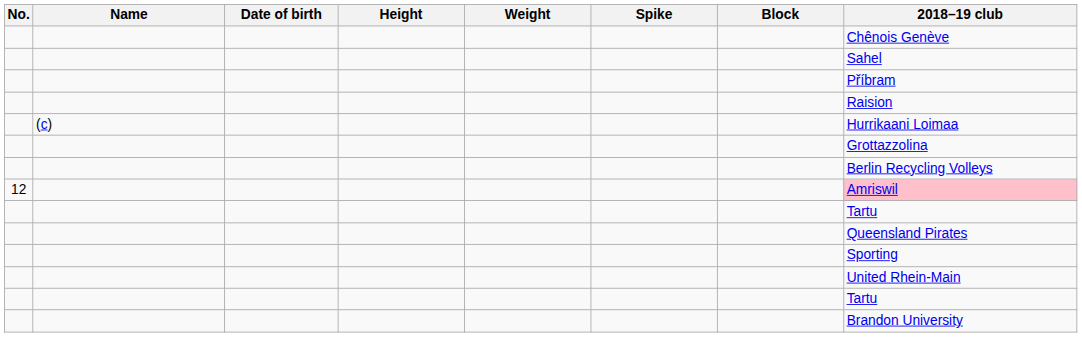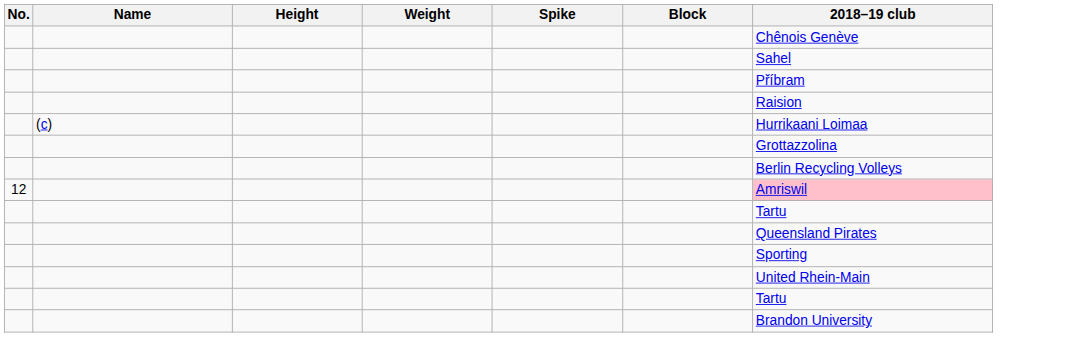 <table class="wikitable sortable" style="font-size:100%; text-align:center;">
 <tr>
 <th>No.</th>
 <th style="width:14em">Name</th>
-<th style="width:8em">Date of birth</th>
 <th style="width:9em">Height</th>
 <th style="width:9em">Weight</th>
 <th style="width:9em">Spike</th>
 <th style="width:9em">Block</th>
 <th style="width:17em">2018–19 club</th>
 </tr>
 <tr>
 <td></td>
 <td style="text-align:left;"></td>
-<td style="text-align:right;"></td>
 <td></td>
 <td></td>
 <td></td>
 <td></td>
 <td style="text-align:left;"> <a href='#'>Chênois Genève</a></td>
 </tr>
 <tr>
 <td></td>
 <td style="text-align:left;"></td>
-<td style="text-align:right;"></td>
 <td></td>
 <td></td>
 <td></td>
 <td></td>
 <td style="text-align:left;"> <a href='#'>Sahel</a></td>
 </tr>
 <tr>
 <td></td>
 <td style="text-align:left;"></td>
-<td style="text-align:right;"></td>
 <td></td>
 <td></td>
 <td></td>
 <td></td>
 <td style="text-align:left;"> <a href='#'>Příbram</a></td>
 </tr>
 <tr>
 <td></td>
 <td style="text-align:left;"></td>
-<td style="text-align:right;"></td>
 <td></td>
 <td></td>
 <td></td>
 <td></td>
 <td style="text-align:left;"> <a href='#'>Raision</a></td>
 </tr>
 <tr>
 <td></td>
 <td style="text-align:left;"> (<a href='#'>c</a>)</td>
-<td style="text-align:right;"></td>
 <td></td>
 <td></td>
 <td></td>
 <td></td>
 <td style="text-align:left;"> <a href='#'>Hurrikaani Loimaa</a></td>
 </tr>
 <tr>
 <td></td>
 <td style="text-align:left;"></td>
-<td style="text-align:right;"></td>
 <td></td>
 <td></td>
 <td></td>
 <td></td>
 <td style="text-align:left;"> <a href='#'>Grottazzolina</a></td>
 </tr>
 <tr>
 <td></td>
 <td style="text-align:left;"></td>
-<td style="text-align:right;"></td>
 <td></td>
 <td></td>
 <td></td>
 <td></td>
 <td style="text-align:left;"> <a href='#'>Berlin Recycling Volleys</a></td>
 </tr>
 <tr>
 <td>12</td>
 <td style="text-align:left;"></td>
-<td style="text-align:right;"></td>
 <td></td>
 <td></td>
 <td></td>
 <td></td>
 <td style="background: pink; text-align:left;"> <a href='#'>Amriswil</a></td>
 </tr>
 <tr>
 <td></td>
 <td style="text-align:left;"></td>
-<td style="text-align:right;"></td>
 <td></td>
 <td></td>
 <td></td>
 <td></td>
 <td style="text-align:left;"> <a href='#'>Tartu</a></td>
 </tr>
 <tr>
 <td></td>
 <td style="text-align:left;"></td>
-<td style="text-align:right;"></td>
 <td></td>
 <td></td>
 <td></td>
 <td></td>
 <td style="text-align:left;"> <a href='#'>Queensland Pirates</a></td>
 </tr>
 <tr>
 <td></td>
 <td style="text-align:left;"></td>
-<td style="text-align:right;"></td>
 <td></td>
 <td></td>
 <td></td>
 <td></td>
 <td style="text-align:left;"> <a href='#'>Sporting</a></td>
 </tr>
 <tr>
 <td></td>
 <td style="text-align:left;"></td>
-<td style="text-align:right;"></td>
 <td></td>
 <td></td>
 <td></td>
 <td></td>
 <td style="text-align:left;"> <a href='#'>United Rhein-Main</a></td>
 </tr>
 <tr>
 <td></td>
 <td style="text-align:left;"></td>
-<td style="text-align:right;"></td>
 <td></td>
 <td></td>
 <td></td>
 <td></td>
 <td style="text-align:left;"> <a href='#'>Tartu</a></td>
 </tr>
 <tr>
 <td></td>
 <td style="text-align:left;"></td>
-<td style="text-align:right;"></td>
 <td></td>
 <td></td>
 <td></td>
 <td></td>
 <td style="text-align:left;"> <a href='#'>Brandon University</a></td>
 </tr>
 </table>
